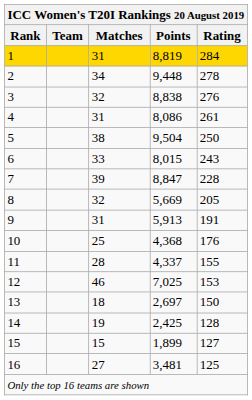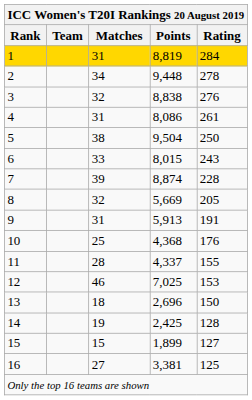 <table class="wikitable" stp;">
 <tr>
 <th colspan="5">ICC Women's T20I Rankings <small>20 August 2019</small></th>
 </tr>
 <tr>
 <th>Rank</th>
 <th>Team</th>
 <th>Matches</th>
 <th>Points</th>
 <th>Rating</th>
 </tr>
 <tr style="background:gold">
 <td>1</td>
 <td style="text-align:left;"></td>
 <td>31</td>
 <td>8,819</td>
 <td>284</td>
 </tr>
 <tr>
 <td>2</td>
 <td style="text-align:left;"></td>
 <td>34</td>
 <td>9,448</td>
 <td>278</td>
 </tr>
 <tr>
 <td>3</td>
 <td style="text-align:left;"></td>
 <td>32</td>
 <td>8,838</td>
 <td>276</td>
 </tr>
 <tr>
 <td>4</td>
 <td style="text-align:left;"></td>
 <td>31</td>
 <td>8,086</td>
 <td>261</td>
 </tr>
 <tr>
 <td>5</td>
 <td style="text-align:left;"></td>
 <td>38</td>
 <td>9,504</td>
 <td>250</td>
 </tr>
 <tr>
 <td>6</td>
 <td style="text-align:left;"></td>
 <td>33</td>
 <td>8,015</td>
 <td>243</td>
 </tr>
 <tr>
 <td>7</td>
 <td style="text-align:left;"></td>
 <td>39</td>
-<td>8,847</td>
+<td>8,874</td>
 <td>228</td>
 </tr>
 <tr>
 <td>8</td>
 <td style="text-align:left;"></td>
 <td>32</td>
 <td>5,669</td>
 <td>205</td>
 </tr>
 <tr>
 <td>9</td>
 <td style="text-align:left;"></td>
 <td>31</td>
 <td>5,913</td>
 <td>191</td>
 </tr>
 <tr>
 <td>10</td>
 <td style="text-align:left;"></td>
 <td>25</td>
 <td>4,368</td>
 <td>176</td>
 </tr>
 <tr>
 <td>11</td>
 <td style="text-align:left;"></td>
 <td>28</td>
 <td>4,337</td>
 <td>155</td>
 </tr>
 <tr>
 <td>12</td>
 <td style="text-align:left;"></td>
 <td>46</td>
 <td>7,025</td>
 <td>153</td>
 </tr>
 <tr>
 <td>13</td>
 <td style="text-align:left;"></td>
 <td>18</td>
-<td>2,697</td>
+<td>2,696</td>
 <td>150</td>
 </tr>
 <tr>
 <td>14</td>
 <td style="text-align:left;"></td>
 <td>19</td>
 <td>2,425</td>
 <td>128</td>
 </tr>
 <tr>
 <td>15</td>
 <td style="text-align:left;"></td>
 <td>15</td>
 <td>1,899</td>
 <td>127</td>
 </tr>
 <tr>
 <td>16</td>
 <td style="text-align:left;"></td>
 <td>27</td>
-<td>3,481</td>
+<td>3,381</td>
 <td>125</td>
 </tr>
 <tr>
 <td colspan="5"><small><em>Only the top 16 teams are shown</em></small></td>
 </tr>
 </table>
